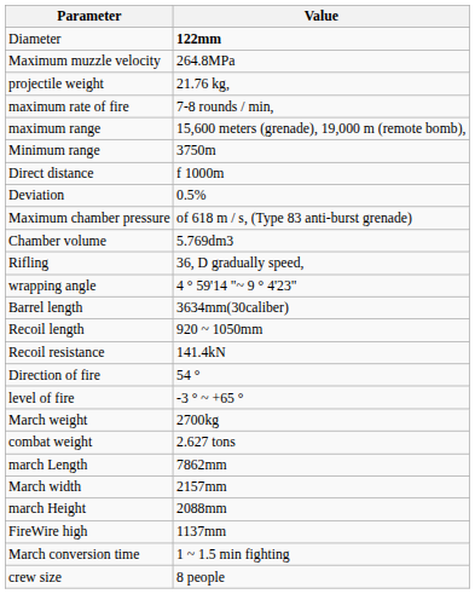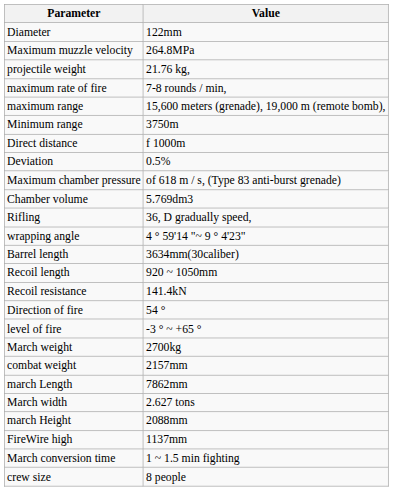 <table class="wikitable">
 <tr>
 <th>Parameter</th>
 <th>Value</th>
 </tr>
 <tr>
 <td>Diameter</td>
-<td><strong>122mm</strong></td>
+<td>122mm</td>
 </tr>
 <tr>
 <td>Maximum muzzle velocity</td>
 <td>264.8MPa</td>
 </tr>
 <tr>
 <td>projectile weight</td>
 <td>21.76 kg,</td>
 </tr>
 <tr>
 <td>maximum rate of fire</td>
 <td>7-8 rounds / min,</td>
 </tr>
 <tr>
 <td>maximum range</td>
 <td>15,600 meters (grenade), 19,000 m (remote bomb),</td>
 </tr>
 <tr>
 <td>Minimum range</td>
 <td>3750m</td>
 </tr>
 <tr>
 <td>Direct distance</td>
 <td>f 1000m</td>
 </tr>
 <tr>
 <td>Deviation</td>
 <td>0.5%</td>
 </tr>
 <tr>
 <td>Maximum chamber pressure</td>
 <td>of 618 m / s, (Type 83 anti-burst grenade)</td>
 </tr>
 <tr>
 <td>Chamber volume</td>
 <td>5.769dm3</td>
 </tr>
 <tr>
 <td>Rifling</td>
 <td>36, D gradually speed,</td>
 </tr>
 <tr>
 <td>wrapping angle</td>
 <td>4 ° 59'14 "~ 9 ° 4'23"</td>
 </tr>
 <tr>
 <td>Barrel length</td>
 <td>3634mm(30caliber)</td>
 </tr>
 <tr>
 <td>Recoil length</td>
 <td>920 ~ 1050mm</td>
 </tr>
 <tr>
 <td>Recoil resistance</td>
 <td>141.4kN</td>
 </tr>
 <tr>
 <td>Direction of fire</td>
 <td>54 °</td>
 </tr>
 <tr>
 <td>level of fire</td>
 <td>-3 ° ~ +65 °</td>
 </tr>
 <tr>
 <td>March weight</td>
 <td>2700kg</td>
 </tr>
 <tr>
 <td>combat weight</td>
-<td>2.627 tons</td>
+<td>2157mm</td>
 </tr>
 <tr>
 <td>march Length</td>
 <td>7862mm</td>
 </tr>
 <tr>
 <td>March width</td>
-<td>2157mm</td>
+<td>2.627 tons</td>
 </tr>
 <tr>
 <td>march Height</td>
 <td>2088mm</td>
 </tr>
 <tr>
 <td>FireWire high</td>
 <td>1137mm</td>
 </tr>
 <tr>
 <td>March conversion time</td>
 <td>1 ~ 1.5 min fighting</td>
 </tr>
 <tr>
 <td>crew size</td>
 <td>8 people</td>
 </tr>
 </table>
